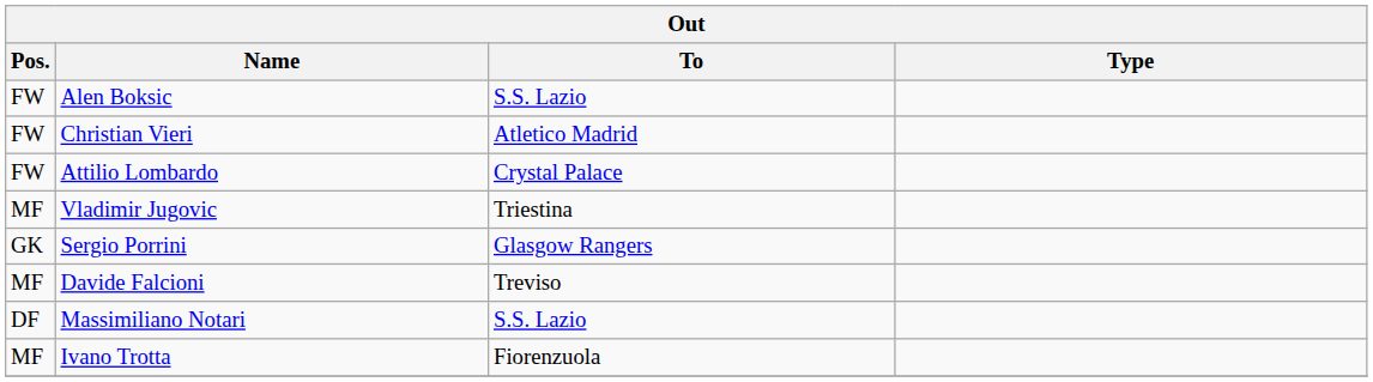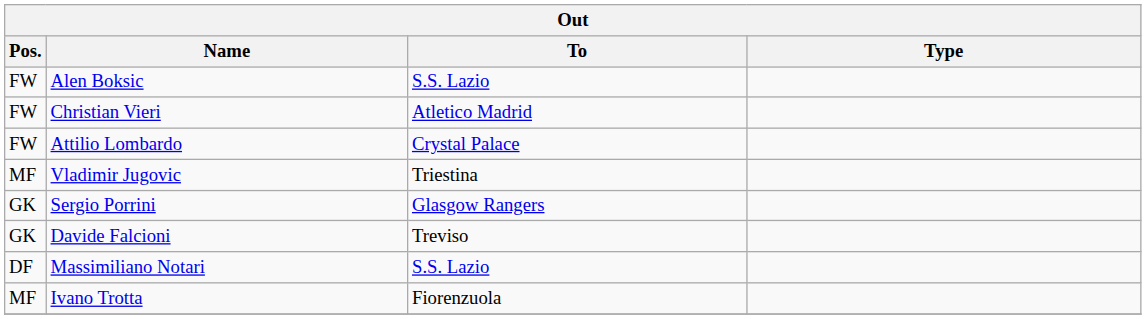 <table class="wikitable" style="font-size:90%;width:99%;">
 <tr>
 <th colspan="4">Out</th>
 </tr>
 <tr>
 <th width=3%>Pos.</th>
 <th width=32%>Name</th>
 <th width=30%>To</th>
 <th width=35%>Type</th>
 </tr>
 <tr>
 <td>FW</td>
 <td><a href='#'>Alen Boksic</a></td>
 <td><a href='#'>S.S. Lazio</a></td>
 <td></td>
 </tr>
 <tr>
 <td>FW</td>
 <td><a href='#'>Christian Vieri</a></td>
 <td><a href='#'>Atletico Madrid</a></td>
 <td></td>
 </tr>
 <tr>
 <td>FW</td>
 <td><a href='#'>Attilio Lombardo</a></td>
 <td><a href='#'>Crystal Palace</a></td>
 <td></td>
 </tr>
 <tr>
 <td>MF</td>
 <td><a href='#'>Vladimir Jugovic</a></td>
 <td>Triestina</td>
 <td></td>
 </tr>
 <tr>
 <td>GK</td>
 <td><a href='#'>Sergio Porrini</a></td>
 <td><a href='#'>Glasgow Rangers</a></td>
 <td></td>
 </tr>
 <tr>
-<td>MF</td>
+<td>GK</td>
 <td><a href='#'>Davide Falcioni</a></td>
 <td>Treviso</td>
 <td></td>
 </tr>
 <tr>
 <td>DF</td>
 <td><a href='#'>Massimiliano Notari</a></td>
 <td><a href='#'>S.S. Lazio</a></td>
 <td></td>
 </tr>
 <tr>
 <td>MF</td>
 <td><a href='#'>Ivano Trotta</a></td>
 <td>Fiorenzuola</td>
 <td></td>
 </tr>
 <tr>
 </tr>
 </table>
